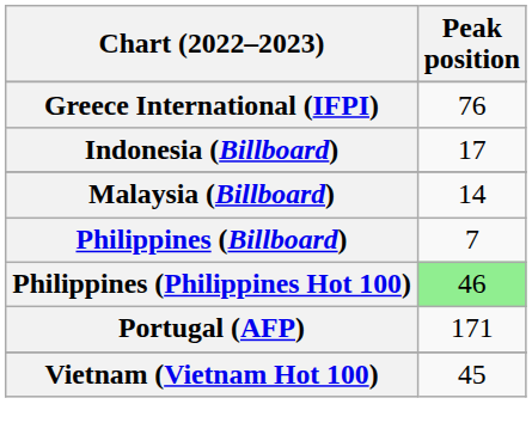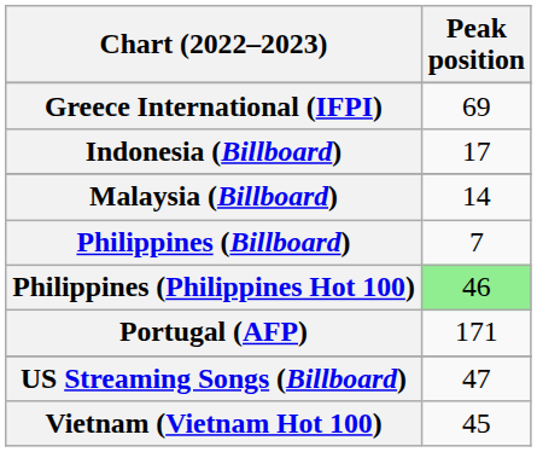 <table class="wikitable sortable plainrowheaders" style="text-align:center;">
 <tr>
 <th scope="col">Chart (2022–2023)</th>
 <th scope="col">Peak<br>position</th>
 </tr>
 <tr>
 </tr>
 <tr>
 <th scope="row">Greece International (<a href='#'>IFPI</a>)</th>
-<td>76</td>
+<td>69</td>
 </tr>
 <tr>
 <th scope="row">Indonesia (<em><a href='#'>Billboard</a></em>)</th>
 <td>17</td>
 </tr>
 <tr>
 </tr>
 <tr>
 <th scope="row">Malaysia (<em><a href='#'>Billboard</a></em>)</th>
 <td>14</td>
 </tr>
 <tr>
 <th scope="row"><a href='#'>Philippines</a> (<em><a href='#'>Billboard</a></em>)</th>
 <td>7</td>
 </tr>
 <tr>
 <th scope="row">Philippines (<a href='#'>Philippines Hot 100</a>)</th>
 <td style="background: lightgreen;">46</td>
 </tr>
 <tr>
 <th scope="row">Portugal (<a href='#'>AFP</a>)</th>
 <td>171</td>
 </tr>
 <tr>
 </tr>
 <tr>
 </tr>
 <tr>
+<th scope="row">US <a href='#'>Streaming Songs</a> (<em><a href='#'>Billboard</a></em>)</th>
+<td>47</td>
+</tr>
+<tr>
 <th scope="row">Vietnam (<a href='#'>Vietnam Hot 100</a>)</th>
 <td>45</td>
 </tr>
 </table>
